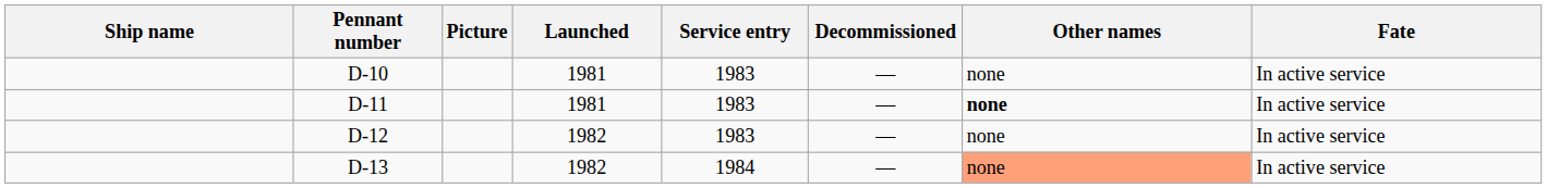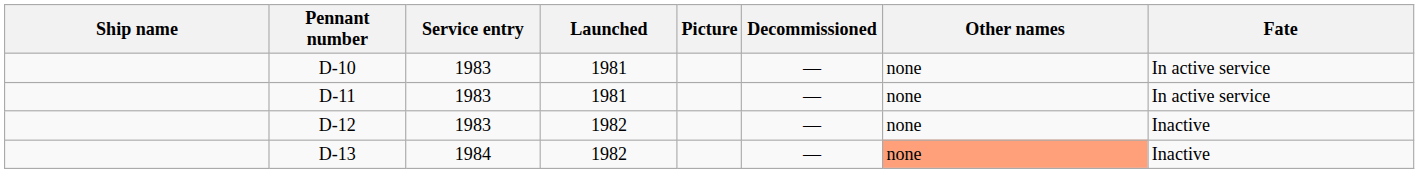 <table class="wikitable">
 <tr>
 <th width="20%">Ship name</th>
 <th width="10%">Pennant number</th>
+<th width="10%">Service entry</th>
+<th width="10%">Launched</th>
 <th>Picture</th>
-<th width="10%">Launched</th>
-<th width="10%">Service entry</th>
 <th width="10%">Decommissioned</th>
 <th width="20%">Other names</th>
 <th width="20%">Fate</th>
 </tr>
 <tr>
 <td align="left"></td>
 <td align="center">D-10</td>
+<td align="center">1983</td>
+<td align="center">1981</td>
 <td></td>
-<td align="center">1981</td>
-<td align="center">1983</td>
 <td align="center">—</td>
 <td align="left">none</td>
 <td align="left">In active service</td>
 </tr>
 <tr>
 <td align="left"></td>
 <td align="center">D-11</td>
+<td align="center">1983</td>
+<td align="center">1981</td>
 <td></td>
-<td align="center">1981</td>
-<td align="center">1983</td>
-<td align="center">—</td>
-<td align="left"><strong>none</strong></td>
-<td align="left">In active service</td>
-</tr>
-<tr>
-<td align="left"></td>
-<td align="center">D-12</td>
-<td></td>
-<td align="center">1982</td>
-<td align="center">1983</td>
 <td align="center">—</td>
 <td align="left">none</td>
 <td align="left">In active service</td>
 </tr>
 <tr>
 <td align="left"></td>
+<td align="center">D-12</td>
+<td align="center">1983</td>
+<td align="center">1982</td>
+<td></td>
+<td align="center">—</td>
+<td align="left">none</td>
+<td align="left">Inactive</td>
+</tr>
+<tr>
+<td align="left"></td>
 <td align="center">D-13</td>
+<td align="center">1984</td>
+<td align="center">1982</td>
 <td></td>
-<td align="center">1982</td>
-<td align="center">1984</td>
 <td align="center">—</td>
 <td align="left" style="background: lightsalmon;">none</td>
-<td align="left">In active service</td>
+<td align="left">Inactive</td>
 </tr>
 </table>
